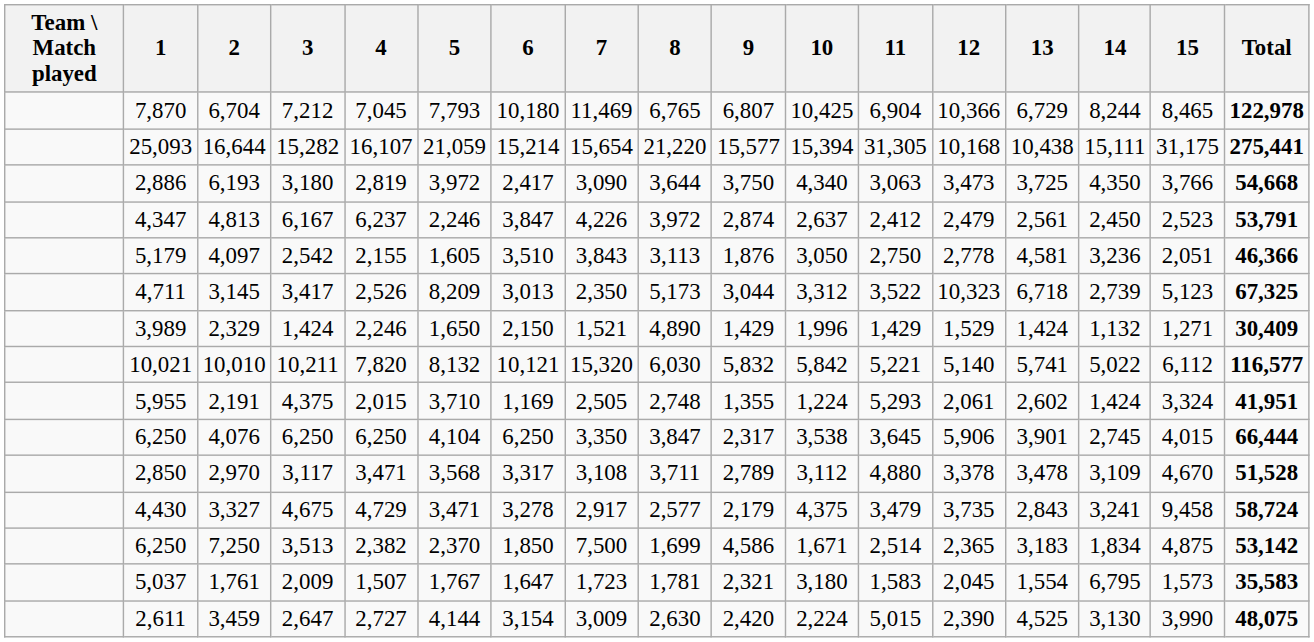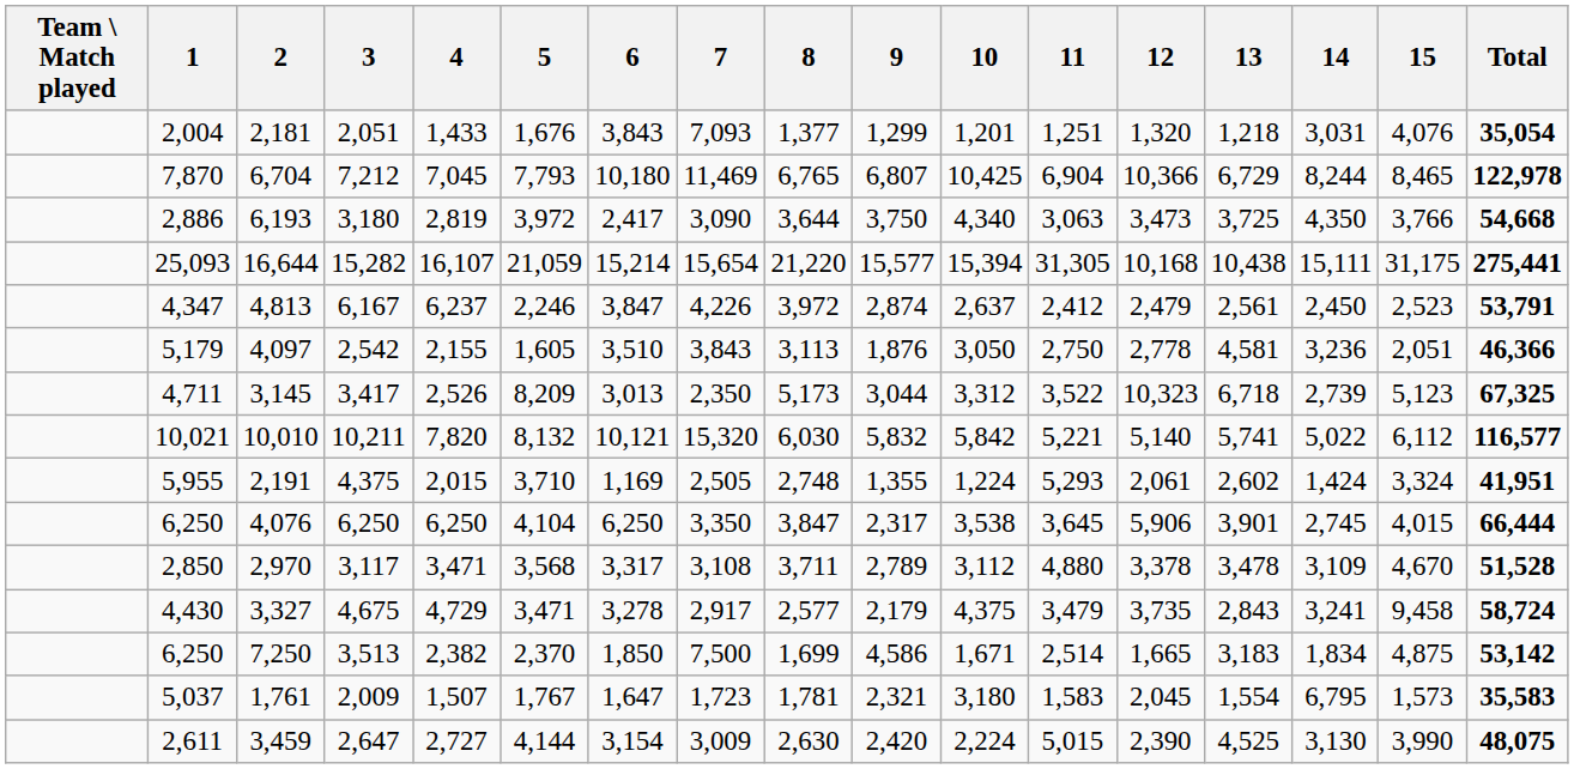 <table class="wikitable sortable" style=" text-align:center;">
 <tr>
 <th style="width:76px;">Team \ Match played</th>
 <th align=center>1</th>
 <th align=center>2</th>
 <th align=center>3</th>
 <th align=center>4</th>
 <th align=center>5</th>
 <th align=center>6</th>
 <th align=center>7</th>
 <th align=center>8</th>
 <th align=center>9</th>
 <th align=center>10</th>
 <th align=center>11</th>
 <th align=center>12</th>
 <th align=center>13</th>
 <th align=center>14</th>
 <th align=center>15</th>
 <th align=center>Total</th>
 </tr>
 <tr align=center>
 <td align=left></td>
+<td>2,004</td>
+<td>2,181</td>
+<td>2,051</td>
+<td>1,433</td>
+<td>1,676</td>
+<td>3,843</td>
+<td>7,093</td>
+<td>1,377</td>
+<td>1,299</td>
+<td>1,201</td>
+<td>1,251</td>
+<td>1,320</td>
+<td>1,218</td>
+<td>3,031</td>
+<td>4,076</td>
+<td><strong>35,054</strong></td>
+</tr>
+<tr align=center>
+<td align=left></td>
 <td>7,870</td>
 <td>6,704</td>
 <td>7,212</td>
 <td>7,045</td>
 <td>7,793</td>
 <td>10,180</td>
 <td>11,469</td>
 <td>6,765</td>
 <td>6,807</td>
 <td>10,425</td>
 <td>6,904</td>
 <td>10,366</td>
 <td>6,729</td>
 <td>8,244</td>
 <td>8,465</td>
 <td><strong>122,978</strong></td>
 </tr>
 <tr align=center>
 <td align=left></td>
+<td>2,886</td>
+<td>6,193</td>
+<td>3,180</td>
+<td>2,819</td>
+<td>3,972</td>
+<td>2,417</td>
+<td>3,090</td>
+<td>3,644</td>
+<td>3,750</td>
+<td>4,340</td>
+<td>3,063</td>
+<td>3,473</td>
+<td>3,725</td>
+<td>4,350</td>
+<td>3,766</td>
+<td><strong>54,668</strong></td>
+</tr>
+<tr align=center>
+<td align=left></td>
 <td>25,093</td>
 <td>16,644</td>
 <td>15,282</td>
 <td>16,107</td>
 <td>21,059</td>
 <td>15,214</td>
 <td>15,654</td>
 <td>21,220</td>
 <td>15,577</td>
 <td>15,394</td>
 <td>31,305</td>
 <td>10,168</td>
 <td>10,438</td>
 <td>15,111</td>
 <td>31,175</td>
 <td><strong>275,441</strong></td>
-</tr>
-<tr align=center>
-<td align=left></td>
-<td>2,886</td>
-<td>6,193</td>
-<td>3,180</td>
-<td>2,819</td>
-<td>3,972</td>
-<td>2,417</td>
-<td>3,090</td>
-<td>3,644</td>
-<td>3,750</td>
-<td>4,340</td>
-<td>3,063</td>
-<td>3,473</td>
-<td>3,725</td>
-<td>4,350</td>
-<td>3,766</td>
-<td><strong>54,668</strong></td>
 </tr>
 <tr align=center>
 <td align=left></td>
 <td>4,347</td>
 <td>4,813</td>
 <td>6,167</td>
 <td>6,237</td>
 <td>2,246</td>
 <td>3,847</td>
 <td>4,226</td>
 <td>3,972</td>
 <td>2,874</td>
 <td>2,637</td>
 <td>2,412</td>
 <td>2,479</td>
 <td>2,561</td>
 <td>2,450</td>
 <td>2,523</td>
 <td><strong>53,791</strong></td>
 </tr>
 <tr align=center>
 <td align=left></td>
 <td>5,179</td>
 <td>4,097</td>
 <td>2,542</td>
 <td>2,155</td>
 <td>1,605</td>
 <td>3,510</td>
 <td>3,843</td>
 <td>3,113</td>
 <td>1,876</td>
 <td>3,050</td>
 <td>2,750</td>
 <td>2,778</td>
 <td>4,581</td>
 <td>3,236</td>
 <td>2,051</td>
 <td><strong>46,366</strong></td>
 </tr>
 <tr align=center>
 <td align=left></td>
 <td>4,711</td>
 <td>3,145</td>
 <td>3,417</td>
 <td>2,526</td>
 <td>8,209</td>
 <td>3,013</td>
 <td>2,350</td>
 <td>5,173</td>
 <td>3,044</td>
 <td>3,312</td>
 <td>3,522</td>
 <td>10,323</td>
 <td>6,718</td>
 <td>2,739</td>
 <td>5,123</td>
 <td><strong>67,325</strong></td>
-</tr>
-<tr align=center>
-<td align=left></td>
-<td>3,989</td>
-<td>2,329</td>
-<td>1,424</td>
-<td>2,246</td>
-<td>1,650</td>
-<td>2,150</td>
-<td>1,521</td>
-<td>4,890</td>
-<td>1,429</td>
-<td>1,996</td>
-<td>1,429</td>
-<td>1,529</td>
-<td>1,424</td>
-<td>1,132</td>
-<td>1,271</td>
-<td><strong>30,409</strong></td>
 </tr>
 <tr align=center>
 <td align=left></td>
 <td>10,021</td>
 <td>10,010</td>
 <td>10,211</td>
 <td>7,820</td>
 <td>8,132</td>
 <td>10,121</td>
 <td>15,320</td>
 <td>6,030</td>
 <td>5,832</td>
 <td>5,842</td>
 <td>5,221</td>
 <td>5,140</td>
 <td>5,741</td>
 <td>5,022</td>
 <td>6,112</td>
 <td><strong>116,577</strong></td>
 </tr>
 <tr align=center>
 <td align=left></td>
 <td>5,955</td>
 <td>2,191</td>
 <td>4,375</td>
 <td>2,015</td>
 <td>3,710</td>
 <td>1,169</td>
 <td>2,505</td>
 <td>2,748</td>
 <td>1,355</td>
 <td>1,224</td>
 <td>5,293</td>
 <td>2,061</td>
 <td>2,602</td>
 <td>1,424</td>
 <td>3,324</td>
 <td><strong>41,951</strong></td>
 </tr>
 <tr align=center>
 <td align=left></td>
 <td>6,250</td>
 <td>4,076</td>
 <td>6,250</td>
 <td>6,250</td>
 <td>4,104</td>
 <td>6,250</td>
 <td>3,350</td>
 <td>3,847</td>
 <td>2,317</td>
 <td>3,538</td>
 <td>3,645</td>
 <td>5,906</td>
 <td>3,901</td>
 <td>2,745</td>
 <td>4,015</td>
 <td><strong>66,444</strong></td>
 </tr>
 <tr align=center>
 <td align=left></td>
 <td>2,850</td>
 <td>2,970</td>
 <td>3,117</td>
 <td>3,471</td>
 <td>3,568</td>
 <td>3,317</td>
 <td>3,108</td>
 <td>3,711</td>
 <td>2,789</td>
 <td>3,112</td>
 <td>4,880</td>
 <td>3,378</td>
 <td>3,478</td>
 <td>3,109</td>
 <td>4,670</td>
 <td><strong>51,528</strong></td>
 </tr>
 <tr align=center>
 <td align=left></td>
 <td>4,430</td>
 <td>3,327</td>
 <td>4,675</td>
 <td>4,729</td>
 <td>3,471</td>
 <td>3,278</td>
 <td>2,917</td>
 <td>2,577</td>
 <td>2,179</td>
 <td>4,375</td>
 <td>3,479</td>
 <td>3,735</td>
 <td>2,843</td>
 <td>3,241</td>
 <td>9,458</td>
 <td><strong>58,724</strong></td>
 </tr>
 <tr align=center>
 <td align=left></td>
 <td>6,250</td>
 <td>7,250</td>
 <td>3,513</td>
 <td>2,382</td>
 <td>2,370</td>
 <td>1,850</td>
 <td>7,500</td>
 <td>1,699</td>
 <td>4,586</td>
 <td>1,671</td>
 <td>2,514</td>
-<td>2,365</td>
+<td>1,665</td>
 <td>3,183</td>
 <td>1,834</td>
 <td>4,875</td>
 <td><strong>53,142</strong></td>
 </tr>
 <tr align=center>
 <td align=left></td>
 <td>5,037</td>
 <td>1,761</td>
 <td>2,009</td>
 <td>1,507</td>
 <td>1,767</td>
 <td>1,647</td>
 <td>1,723</td>
 <td>1,781</td>
 <td>2,321</td>
 <td>3,180</td>
 <td>1,583</td>
 <td>2,045</td>
 <td>1,554</td>
 <td>6,795</td>
 <td>1,573</td>
 <td><strong>35,583</strong></td>
 </tr>
 <tr align=center>
 <td align=left></td>
 <td>2,611</td>
 <td>3,459</td>
 <td>2,647</td>
 <td>2,727</td>
 <td>4,144</td>
 <td>3,154</td>
 <td>3,009</td>
 <td>2,630</td>
 <td>2,420</td>
 <td>2,224</td>
 <td>5,015</td>
 <td>2,390</td>
 <td>4,525</td>
 <td>3,130</td>
 <td>3,990</td>
 <td><strong>48,075</strong></td>
 </tr>
 </table>
